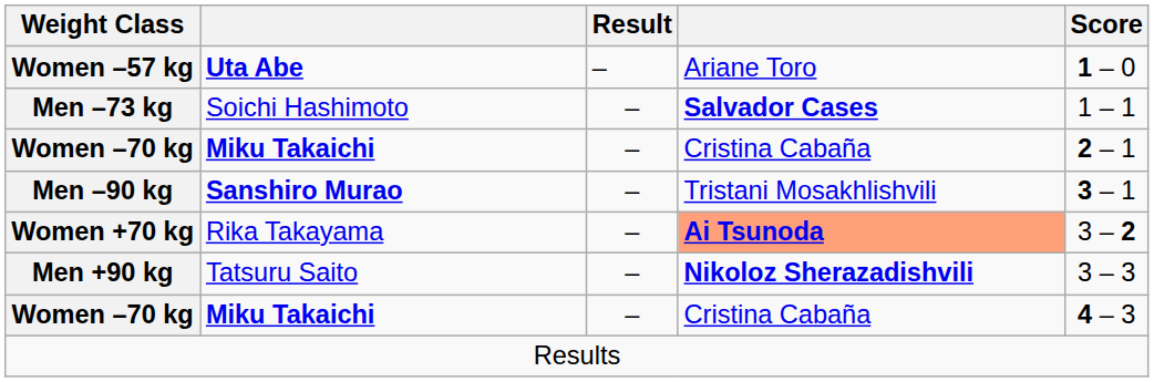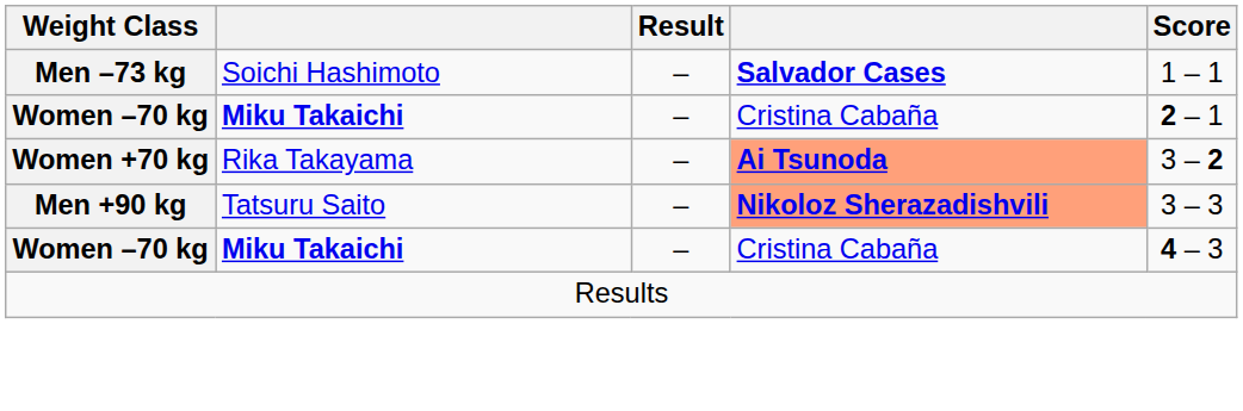 <table class="wikitable">
 <tr>
 <th>Weight Class</th>
 <th style="width: 230px;"></th>
 <th>Result</th>
 <th style="width: 230px;"></th>
 <th>Score</th>
-</tr>
-<tr>
-<th>Women –57 kg</th>
-<td><strong><a href='#'>Uta Abe</a></strong></td>
-<td><strong></strong> – </td>
-<td><a href='#'>Ariane Toro</a></td>
-<td align=center><strong>1</strong> – 0</td>
 </tr>
 <tr>
 <th>Men –73 kg</th>
 <td><a href='#'>Soichi Hashimoto</a></td>
 <td align=center> – <strong></strong></td>
 <td><strong><a href='#'>Salvador Cases</a></strong></td>
 <td align=center>1 – 1</td>
 </tr>
 <tr>
 <th>Women –70 kg</th>
 <td><strong><a href='#'>Miku Takaichi</a></strong></td>
 <td align=center><strong></strong> – </td>
 <td><a href='#'>Cristina Cabaña</a></td>
 <td align=center><strong>2</strong> – 1</td>
 </tr>
 <tr>
-<th>Men –90 kg</th>
-<td><strong><a href='#'>Sanshiro Murao</a></strong></td>
-<td align=center><strong></strong> – </td>
-<td><a href='#'>Tristani Mosakhlishvili</a></td>
-<td align=center><strong>3</strong> – 1</td>
-</tr>
-<tr>
 <th>Women +70 kg</th>
 <td><a href='#'>Rika Takayama</a></td>
 <td align=center> – <strong></strong></td>
 <td style="background: lightsalmon;"><strong><a href='#'>Ai Tsunoda</a></strong></td>
 <td align=center>3 – <strong>2</strong></td>
 </tr>
 <tr>
 <th>Men +90 kg</th>
 <td><a href='#'>Tatsuru Saito</a></td>
 <td align=center> – <strong></strong></td>
-<td><strong><a href='#'>Nikoloz Sherazadishvili</a></strong></td>
+<td style="background: lightsalmon;"><strong><a href='#'>Nikoloz Sherazadishvili</a></strong></td>
 <td align=center>3 – 3</td>
 </tr>
 <tr>
 <th>Women –70 kg</th>
 <td><strong><a href='#'>Miku Takaichi</a></strong></td>
 <td align=center><strong></strong> – </td>
 <td><a href='#'>Cristina Cabaña</a></td>
 <td align=center><strong>4</strong> – 3</td>
 </tr>
 <tr>
 <td align=center colspan=5>Results</td>
 </tr>
 </table>
